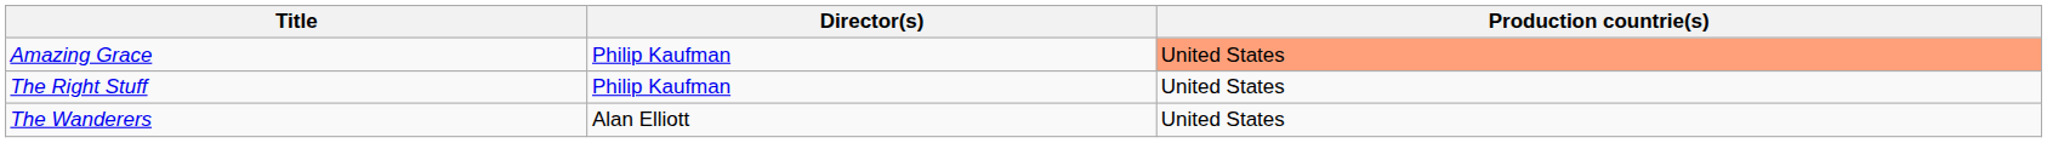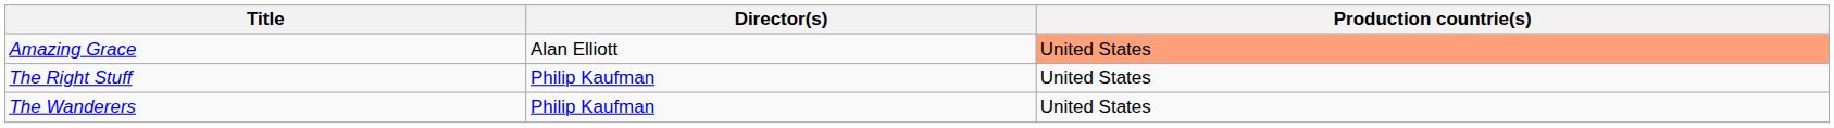 <table class="sortable wikitable" style="width:100%; margin-bottom:4px" cellpadding="5">
 <tr>
 <th scope="col">Title</th>
 <th scope="col">Director(s)</th>
 <th scope="col">Production countrie(s)</th>
 </tr>
 <tr>
 <td><em><a href='#'>Amazing Grace</a></em></td>
-<td><a href='#'>Philip Kaufman</a></td>
+<td>Alan Elliott</td>
 <td style="background: lightsalmon;">United States</td>
 </tr>
 <tr>
 <td><em><a href='#'>The Right Stuff</a></em></td>
 <td><a href='#'>Philip Kaufman</a></td>
 <td>United States</td>
 </tr>
 <tr>
 <td><em><a href='#'>The Wanderers</a></em></td>
-<td>Alan Elliott</td>
+<td><a href='#'>Philip Kaufman</a></td>
 <td>United States</td>
 </tr>
 </table>
